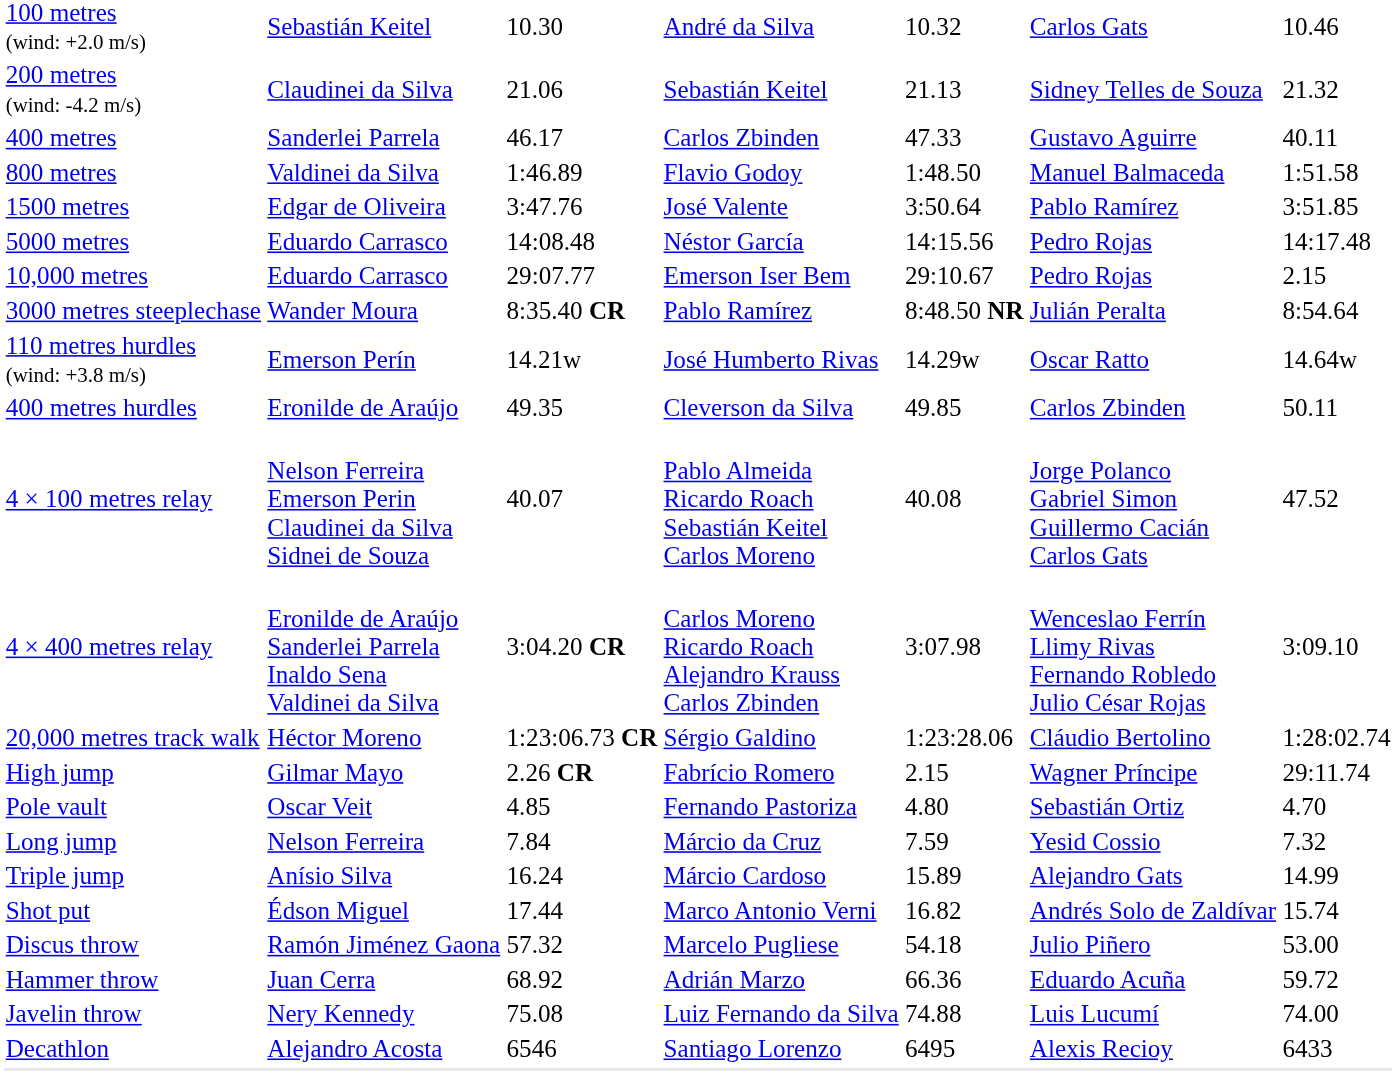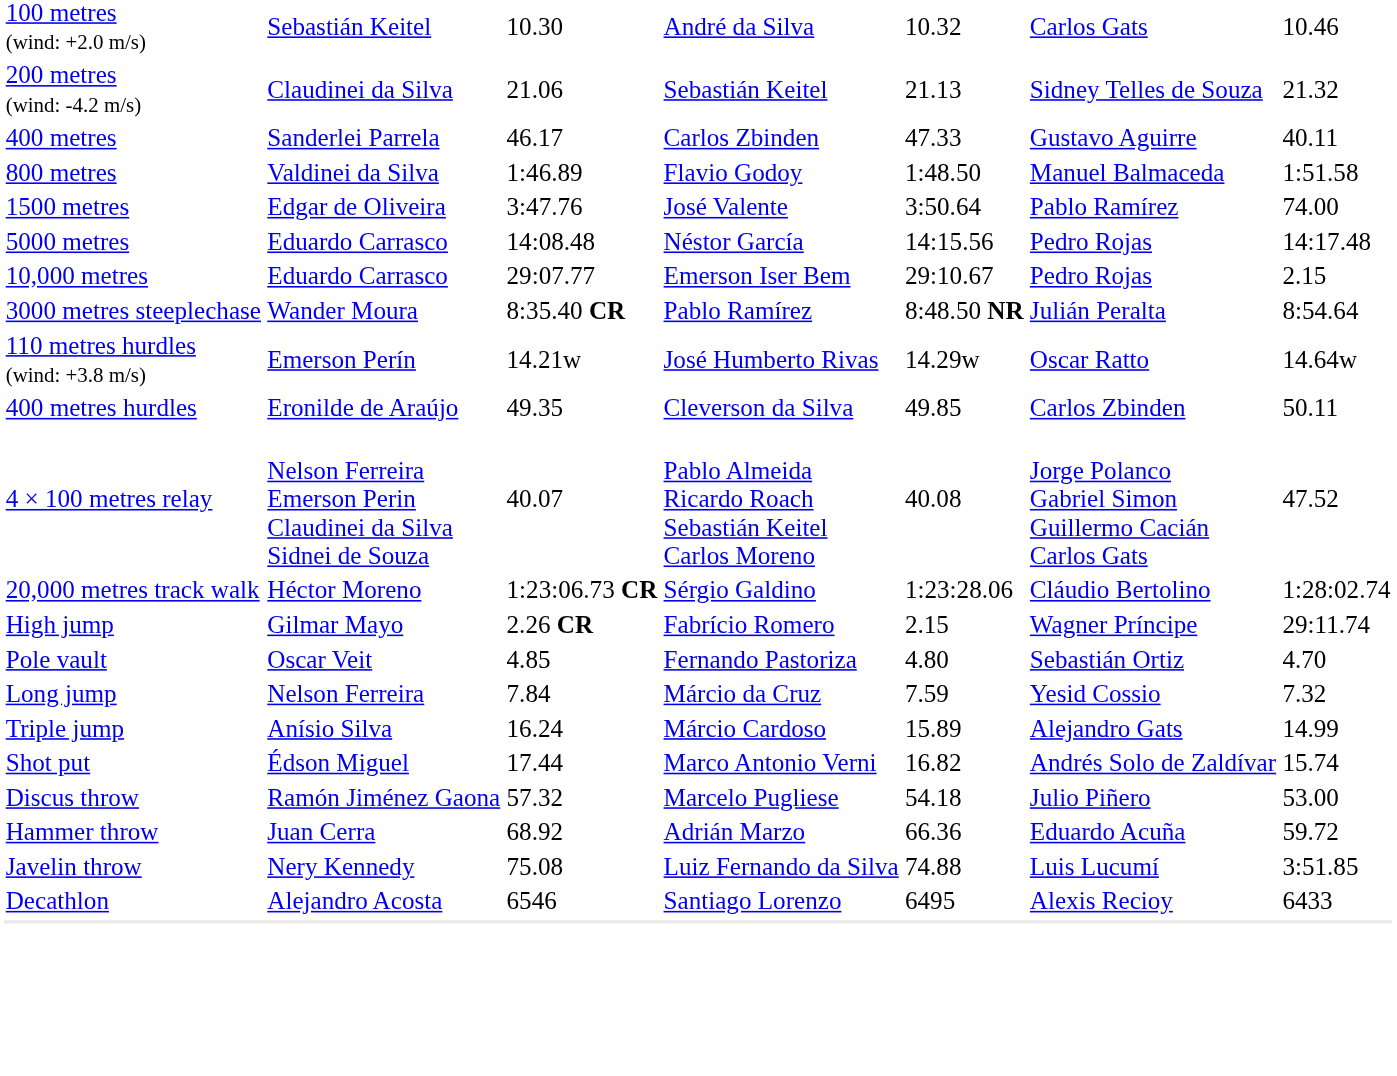 <table>
 <tr>
 <td><a href='#'>100 metres</a><br><small>(wind: +2.0 m/s)</small></td>
 <td><a href='#'>Sebastián Keitel</a><br> </td>
 <td>10.30</td>
 <td><a href='#'>André da Silva</a><br> </td>
 <td>10.32</td>
 <td><a href='#'>Carlos Gats</a><br> </td>
 <td>10.46</td>
 </tr>
 <tr>
 <td><a href='#'>200 metres</a><br><small>(wind: -4.2 m/s)</small></td>
 <td><a href='#'>Claudinei da Silva</a><br> </td>
 <td>21.06</td>
 <td><a href='#'>Sebastián Keitel</a><br> </td>
 <td>21.13</td>
 <td><a href='#'>Sidney Telles de Souza</a><br> </td>
 <td>21.32</td>
 </tr>
 <tr>
 <td><a href='#'>400 metres</a></td>
 <td><a href='#'>Sanderlei Parrela</a><br> </td>
 <td>46.17</td>
 <td><a href='#'>Carlos Zbinden</a><br> </td>
 <td>47.33</td>
 <td><a href='#'>Gustavo Aguirre</a><br> </td>
 <td>40.11</td>
 </tr>
 <tr>
 <td><a href='#'>800 metres</a></td>
 <td><a href='#'>Valdinei da Silva</a><br> </td>
 <td>1:46.89</td>
 <td><a href='#'>Flavio Godoy</a><br> </td>
 <td>1:48.50</td>
 <td><a href='#'>Manuel Balmaceda</a><br> </td>
 <td>1:51.58</td>
 </tr>
 <tr>
 <td><a href='#'>1500 metres</a></td>
 <td><a href='#'>Edgar de Oliveira</a><br> </td>
 <td>3:47.76</td>
 <td><a href='#'>José Valente</a><br> </td>
 <td>3:50.64</td>
 <td><a href='#'>Pablo Ramírez</a><br> </td>
-<td>3:51.85</td>
+<td>74.00</td>
 </tr>
 <tr>
 <td><a href='#'>5000 metres</a></td>
 <td><a href='#'>Eduardo Carrasco</a><br> </td>
 <td>14:08.48</td>
 <td><a href='#'>Néstor García</a><br> </td>
 <td>14:15.56</td>
 <td><a href='#'>Pedro Rojas</a><br> </td>
 <td>14:17.48</td>
 </tr>
 <tr>
 <td><a href='#'>10,000 metres</a></td>
 <td><a href='#'>Eduardo Carrasco</a><br> </td>
 <td>29:07.77</td>
 <td><a href='#'>Emerson Iser Bem</a><br> </td>
 <td>29:10.67</td>
 <td><a href='#'>Pedro Rojas</a><br> </td>
 <td>2.15</td>
 </tr>
 <tr>
 <td><a href='#'>3000 metres steeplechase</a></td>
 <td><a href='#'>Wander Moura</a><br> </td>
 <td>8:35.40 <strong>CR</strong></td>
 <td><a href='#'>Pablo Ramírez</a><br> </td>
 <td>8:48.50 <strong>NR</strong></td>
 <td><a href='#'>Julián Peralta</a><br> </td>
 <td>8:54.64</td>
 </tr>
 <tr>
 <td><a href='#'>110 metres hurdles</a><br><small>(wind: +3.8 m/s)</small></td>
 <td><a href='#'>Emerson Perín</a><br> </td>
 <td>14.21w</td>
 <td><a href='#'>José Humberto Rivas</a><br> </td>
 <td>14.29w</td>
 <td><a href='#'>Oscar Ratto</a><br> </td>
 <td>14.64w</td>
 </tr>
 <tr>
 <td><a href='#'>400 metres hurdles</a></td>
 <td><a href='#'>Eronilde de Araújo</a><br> </td>
 <td>49.35</td>
 <td><a href='#'>Cleverson da Silva</a><br> </td>
 <td>49.85</td>
 <td><a href='#'>Carlos Zbinden</a><br> </td>
 <td>50.11</td>
 </tr>
 <tr>
 <td><a href='#'>4 × 100 metres relay</a></td>
 <td><br><a href='#'>Nelson Ferreira</a><br><a href='#'>Emerson Perin</a><br><a href='#'>Claudinei da Silva</a><br><a href='#'>Sidnei de Souza</a></td>
 <td>40.07</td>
 <td><br><a href='#'>Pablo Almeida</a><br><a href='#'>Ricardo Roach</a><br><a href='#'>Sebastián Keitel</a><br><a href='#'>Carlos Moreno</a></td>
 <td>40.08</td>
 <td><br><a href='#'>Jorge Polanco</a><br><a href='#'>Gabriel Simon</a><br><a href='#'>Guillermo Cacián</a><br><a href='#'>Carlos Gats</a></td>
 <td>47.52</td>
-</tr>
-<tr>
-<td><a href='#'>4 × 400 metres relay</a></td>
-<td><br><a href='#'>Eronilde de Araújo</a><br><a href='#'>Sanderlei Parrela</a><br><a href='#'>Inaldo Sena</a><br><a href='#'>Valdinei da Silva</a></td>
-<td>3:04.20 <strong>CR</strong></td>
-<td><br><a href='#'>Carlos Moreno</a><br><a href='#'>Ricardo Roach</a><br><a href='#'>Alejandro Krauss</a><br><a href='#'>Carlos Zbinden</a></td>
-<td>3:07.98</td>
-<td><br><a href='#'>Wenceslao Ferrín</a><br><a href='#'>Llimy Rivas</a><br><a href='#'>Fernando Robledo</a><br><a href='#'>Julio César Rojas</a></td>
-<td>3:09.10</td>
 </tr>
 <tr>
 <td><a href='#'>20,000 metres track walk</a></td>
 <td><a href='#'>Héctor Moreno</a><br> </td>
 <td>1:23:06.73 <strong>CR</strong></td>
 <td><a href='#'>Sérgio Galdino</a><br> </td>
 <td>1:23:28.06</td>
 <td><a href='#'>Cláudio Bertolino</a><br> </td>
 <td>1:28:02.74</td>
 </tr>
 <tr>
 <td><a href='#'>High jump</a></td>
 <td><a href='#'>Gilmar Mayo</a><br> </td>
 <td>2.26 <strong>CR</strong></td>
 <td><a href='#'>Fabrício Romero</a><br> </td>
 <td>2.15</td>
 <td><a href='#'>Wagner Príncipe</a><br> </td>
 <td>29:11.74</td>
 </tr>
 <tr>
 <td><a href='#'>Pole vault</a></td>
 <td><a href='#'>Oscar Veit</a><br> </td>
 <td>4.85</td>
 <td><a href='#'>Fernando Pastoriza</a><br> </td>
 <td>4.80</td>
 <td><a href='#'>Sebastián Ortiz</a><br> </td>
 <td>4.70</td>
 </tr>
 <tr>
 <td><a href='#'>Long jump</a></td>
 <td><a href='#'>Nelson Ferreira</a><br> </td>
 <td>7.84</td>
 <td><a href='#'>Márcio da Cruz</a><br> </td>
 <td>7.59</td>
 <td><a href='#'>Yesid Cossio</a><br> </td>
 <td>7.32</td>
 </tr>
 <tr>
 <td><a href='#'>Triple jump</a></td>
 <td><a href='#'>Anísio Silva</a><br> </td>
 <td>16.24</td>
 <td><a href='#'>Márcio Cardoso</a><br> </td>
 <td>15.89</td>
 <td><a href='#'>Alejandro Gats</a><br> </td>
 <td>14.99</td>
 </tr>
 <tr>
 <td><a href='#'>Shot put</a></td>
 <td><a href='#'>Édson Miguel</a><br> </td>
 <td>17.44</td>
 <td><a href='#'>Marco Antonio Verni</a><br> </td>
 <td>16.82</td>
 <td><a href='#'>Andrés Solo de Zaldívar</a><br> </td>
 <td>15.74</td>
 </tr>
 <tr>
 <td><a href='#'>Discus throw</a></td>
 <td><a href='#'>Ramón Jiménez Gaona</a><br> </td>
 <td>57.32</td>
 <td><a href='#'>Marcelo Pugliese</a><br> </td>
 <td>54.18</td>
 <td><a href='#'>Julio Piñero</a><br> </td>
 <td>53.00</td>
 </tr>
 <tr>
 <td><a href='#'>Hammer throw</a></td>
 <td><a href='#'>Juan Cerra</a><br> </td>
 <td>68.92</td>
 <td><a href='#'>Adrián Marzo</a><br> </td>
 <td>66.36</td>
 <td><a href='#'>Eduardo Acuña</a><br> </td>
 <td>59.72</td>
 </tr>
 <tr>
 <td><a href='#'>Javelin throw</a></td>
 <td><a href='#'>Nery Kennedy</a><br> </td>
 <td>75.08</td>
 <td><a href='#'>Luiz Fernando da Silva</a><br> </td>
 <td>74.88</td>
 <td><a href='#'>Luis Lucumí</a><br> </td>
-<td>74.00</td>
+<td>3:51.85</td>
 </tr>
 <tr>
 <td><a href='#'>Decathlon</a></td>
 <td><a href='#'>Alejandro Acosta</a><br> </td>
 <td>6546</td>
 <td><a href='#'>Santiago Lorenzo</a><br> </td>
 <td>6495</td>
 <td><a href='#'>Alexis Recioy</a><br> </td>
 <td>6433</td>
 </tr>
 <tr bgcolor= e8e8e8>
 <td colspan=7></td>
 </tr>
 </table>
